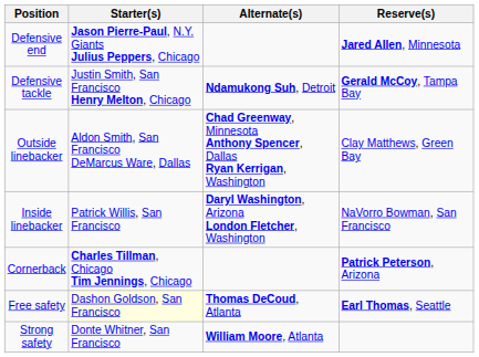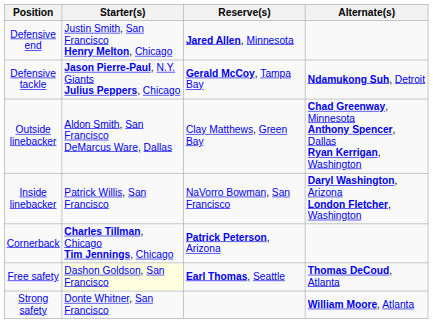 <table class="wikitable" style="width:75%;">
 <tr>
 <th style="width:10%;">Position</th>
 <th style="width:30%;">Starter(s)</th>
+<th style="width:30%;">Reserve(s)</th>
 <th style="width:30%;">Alternate(s)</th>
-<th style="width:30%;">Reserve(s)</th>
 </tr>
 <tr>
 <td align=center><a href='#'>Defensive end</a></td>
-<td> <strong><a href='#'>Jason Pierre-Paul</a></strong>, <a href='#'>N.Y. Giants</a><br> <strong><a href='#'>Julius Peppers</a></strong>, <a href='#'>Chicago</a></td>
+<td> <a href='#'>Justin Smith</a>, <a href='#'>San Francisco</a><br> <strong><a href='#'>Henry Melton</a></strong>, <a href='#'>Chicago</a></td>
+<td> <strong><a href='#'>Jared Allen</a></strong>, <a href='#'>Minnesota</a></td>
 <td></td>
-<td> <strong><a href='#'>Jared Allen</a></strong>, <a href='#'>Minnesota</a></td>
 </tr>
 <tr>
 <td align=center><a href='#'>Defensive tackle</a></td>
-<td> <a href='#'>Justin Smith</a>, <a href='#'>San Francisco</a><br> <strong><a href='#'>Henry Melton</a></strong>, <a href='#'>Chicago</a></td>
+<td> <strong><a href='#'>Jason Pierre-Paul</a></strong>, <a href='#'>N.Y. Giants</a><br> <strong><a href='#'>Julius Peppers</a></strong>, <a href='#'>Chicago</a></td>
+<td> <strong><a href='#'>Gerald McCoy</a></strong>, <a href='#'>Tampa Bay</a></td>
 <td> <strong><a href='#'>Ndamukong Suh</a></strong>, <a href='#'>Detroit</a> </td>
-<td> <strong><a href='#'>Gerald McCoy</a></strong>, <a href='#'>Tampa Bay</a></td>
 </tr>
 <tr>
 <td align=center><a href='#'>Outside linebacker</a></td>
 <td> <a href='#'>Aldon Smith</a>, <a href='#'>San Francisco</a><br> <a href='#'>DeMarcus Ware</a>, <a href='#'>Dallas</a> </td>
+<td> <a href='#'>Clay Matthews</a>, <a href='#'>Green Bay</a> </td>
 <td> <strong><a href='#'>Chad Greenway</a></strong>, <a href='#'>Minnesota</a> <br> <strong><a href='#'>Anthony Spencer</a></strong>, <a href='#'>Dallas</a> <br> <strong><a href='#'>Ryan Kerrigan</a></strong>, <a href='#'>Washington</a></td>
-<td> <a href='#'>Clay Matthews</a>, <a href='#'>Green Bay</a> </td>
 </tr>
 <tr>
 <td align=center><a href='#'>Inside linebacker</a></td>
 <td> <a href='#'>Patrick Willis</a>, <a href='#'>San Francisco</a></td>
+<td> <a href='#'>NaVorro Bowman</a>, <a href='#'>San Francisco</a></td>
 <td> <strong><a href='#'>Daryl Washington</a></strong>, <a href='#'>Arizona</a> <br> <strong><a href='#'>London Fletcher</a></strong>, <a href='#'>Washington</a> </td>
-<td> <a href='#'>NaVorro Bowman</a>, <a href='#'>San Francisco</a></td>
 </tr>
 <tr>
 <td align=center><a href='#'>Cornerback</a></td>
 <td> <strong><a href='#'>Charles Tillman</a></strong>, <a href='#'>Chicago</a><br> <strong><a href='#'>Tim Jennings</a></strong>, <a href='#'>Chicago</a></td>
+<td> <strong><a href='#'>Patrick Peterson</a></strong>, <a href='#'>Arizona</a></td>
 <td></td>
-<td> <strong><a href='#'>Patrick Peterson</a></strong>, <a href='#'>Arizona</a></td>
 </tr>
 <tr>
 <td align=center><a href='#'>Free safety</a></td>
 <td style="background: lightyellow;"> <a href='#'>Dashon Goldson</a>, <a href='#'>San Francisco</a></td>
+<td> <strong><a href='#'>Earl Thomas</a></strong>, <a href='#'>Seattle</a></td>
 <td> <strong><a href='#'>Thomas DeCoud</a></strong>, <a href='#'>Atlanta</a> </td>
-<td> <strong><a href='#'>Earl Thomas</a></strong>, <a href='#'>Seattle</a></td>
 </tr>
 <tr>
 <td align=center><a href='#'>Strong safety</a></td>
 <td> <a href='#'>Donte Whitner</a>, <a href='#'>San Francisco</a></td>
+<td></td>
 <td> <strong><a href='#'>William Moore</a></strong>, <a href='#'>Atlanta</a> </td>
-<td></td>
 </tr>
 </table>
